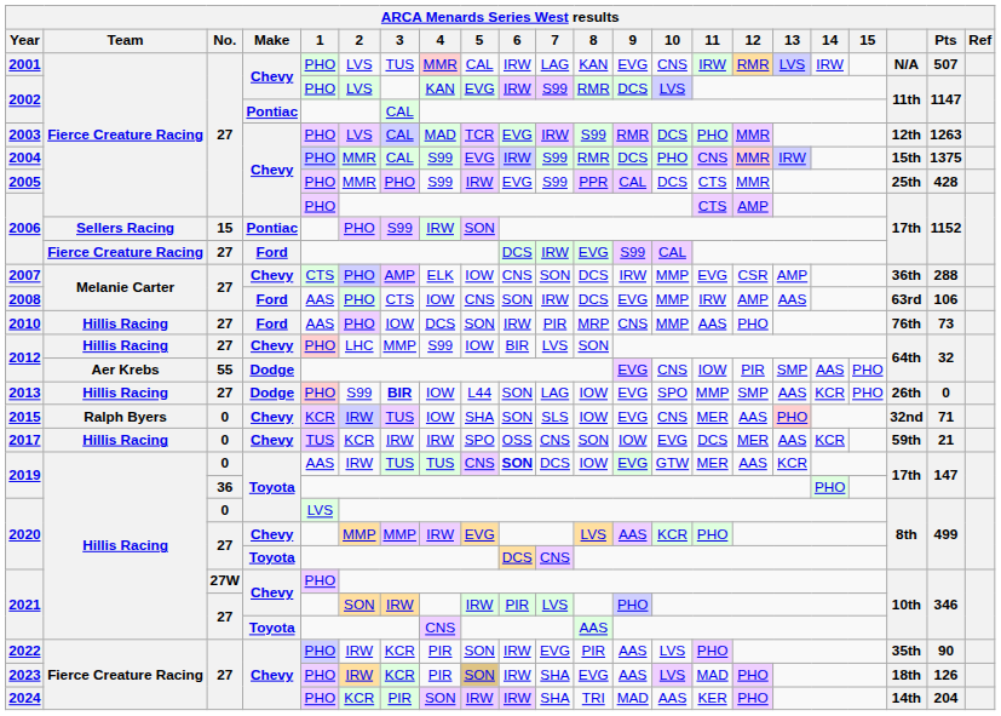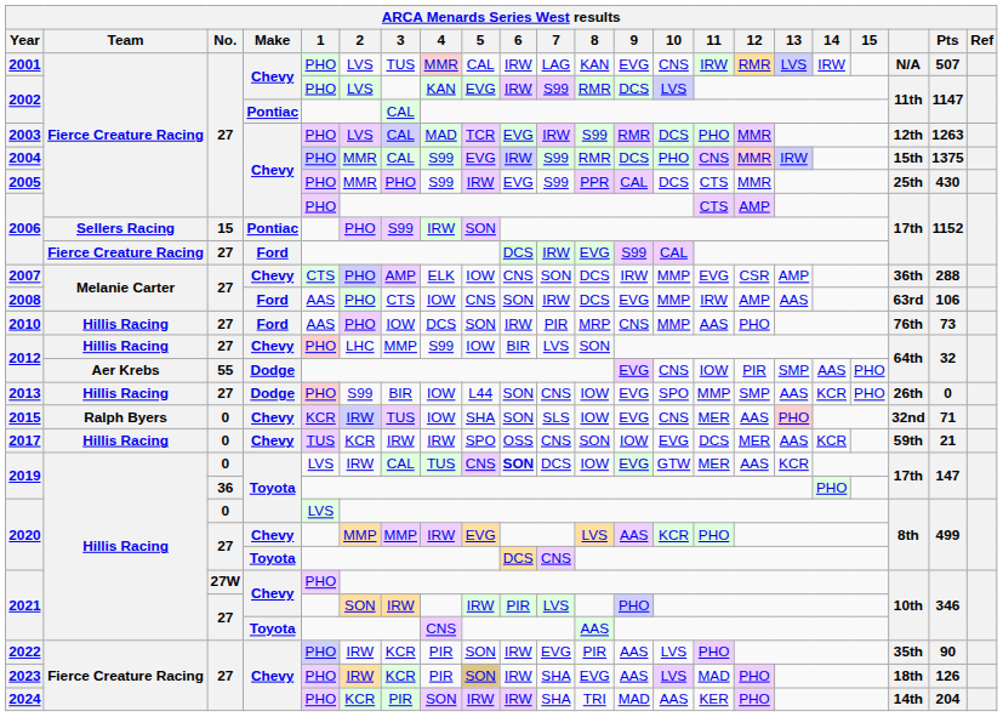 <table class="wikitable" style="text-align:center; font-size:75%">
 <tr>
 <th colspan=22><a href='#'>ARCA Menards Series West</a> results</th>
 </tr>
 <tr>
 <th>Year</th>
 <th>Team</th>
 <th>No.</th>
 <th>Make</th>
 <th>1</th>
 <th>2</th>
 <th>3</th>
 <th>4</th>
 <th>5</th>
 <th>6</th>
 <th>7</th>
 <th>8</th>
 <th>9</th>
 <th>10</th>
 <th>11</th>
 <th>12</th>
 <th>13</th>
 <th>14</th>
 <th>15</th>
 <th></th>
 <th>Pts</th>
 <th>Ref</th>
 </tr>
 <tr>
 <th><a href='#'>2001</a></th>
 <th rowspan=7><a href='#'>Fierce Creature Racing</a></th>
 <th rowspan=7>27</th>
 <th rowspan=2><a href='#'>Chevy</a></th>
 <td style="background:#DFFFDF;"><a href='#'>PHO</a><br></td>
 <td><a href='#'>LVS</a></td>
 <td><a href='#'>TUS</a></td>
 <td style="background:#FFCFCF;"><a href='#'>MMR</a><br></td>
 <td><a href='#'>CAL</a></td>
 <td><a href='#'>IRW</a></td>
 <td><a href='#'>LAG</a></td>
 <td><a href='#'>KAN</a></td>
 <td><a href='#'>EVG</a></td>
 <td><a href='#'>CNS</a></td>
 <td style="background:#DFFFDF;"><a href='#'>IRW</a><br></td>
 <td style="background:#FFDF9F;"><a href='#'>RMR</a><br></td>
 <td style="background:#CFCFFF;"><a href='#'>LVS</a><br></td>
 <td><a href='#'>IRW</a></td>
 <td></td>
 <th>N/A</th>
 <th>507</th>
 <th></th>
 </tr>
 <tr>
 <th rowspan=2><a href='#'>2002</a></th>
 <td style="background:#DFFFDF;"><a href='#'>PHO</a><br></td>
 <td style="background:#DFFFDF;"><a href='#'>LVS</a><br></td>
 <td></td>
 <td style="background:#DFFFDF;"><a href='#'>KAN</a><br></td>
 <td style="background:#DFFFDF;"><a href='#'>EVG</a><br></td>
 <td style="background:#EFCFFF;"><a href='#'>IRW</a><br></td>
 <td style="background:#EFCFFF;"><a href='#'>S99</a><br></td>
 <td style="background:#DFFFDF;"><a href='#'>RMR</a><br></td>
 <td style="background:#DFFFDF;"><a href='#'>DCS</a><br></td>
 <td style="background:#CFCFFF;"><a href='#'>LVS</a><br></td>
 <td colspan=5></td>
 <th rowspan=2>11th</th>
 <th rowspan=2>1147</th>
 <th rowspan=2></th>
 </tr>
 <tr>
 <th><a href='#'>Pontiac</a></th>
 <td colspan=2></td>
 <td style="background:#DFFFDF;"><a href='#'>CAL</a><br></td>
 <td colspan=12></td>
 </tr>
 <tr>
 <th><a href='#'>2003</a></th>
 <th rowspan=4><a href='#'>Chevy</a></th>
 <td style="background:#EFCFFF;"><a href='#'>PHO</a><br></td>
 <td style="background:#EFCFFF;"><a href='#'>LVS</a><br></td>
 <td style="background:#CFCFFF;"><a href='#'>CAL</a><br></td>
 <td style="background:#DFFFDF;"><a href='#'>MAD</a><br></td>
 <td style="background:#EFCFFF;"><a href='#'>TCR</a><br></td>
 <td style="background:#DFFFDF;"><a href='#'>EVG</a><br></td>
 <td style="background:#EFCFFF;"><a href='#'>IRW</a><br></td>
 <td style="background:#DFFFDF;"><a href='#'>S99</a><br></td>
 <td style="background:#EFCFFF;"><a href='#'>RMR</a><br></td>
 <td style="background:#DFFFDF;"><a href='#'>DCS</a><br></td>
 <td style="background:#DFFFDF;"><a href='#'>PHO</a><br></td>
 <td style="background:#EFCFFF;"><a href='#'>MMR</a><br></td>
 <td colspan=3></td>
 <th>12th</th>
 <th>1263</th>
 <th></th>
 </tr>
 <tr>
 <th><a href='#'>2004</a></th>
 <td style="background:#CFCFFF;"><a href='#'>PHO</a><br></td>
 <td style="background:#DFFFDF;"><a href='#'>MMR</a><br></td>
 <td style="background:#DFFFDF;"><a href='#'>CAL</a><br></td>
 <td style="background:#DFFFDF;"><a href='#'>S99</a><br></td>
 <td style="background:#EFCFFF;"><a href='#'>EVG</a><br></td>
 <td style="background:#CFCFFF;"><a href='#'>IRW</a><br></td>
 <td style="background:#DFFFDF;"><a href='#'>S99</a><br></td>
 <td style="background:#DFFFDF;"><a href='#'>RMR</a><br></td>
 <td style="background:#DFFFDF;"><a href='#'>DCS</a><br></td>
 <td style="background:#DFFFDF;"><a href='#'>PHO</a><br></td>
 <td style="background:#EFCFFF;"><a href='#'>CNS</a><br></td>
 <td style="background:#FFCFCF;"><a href='#'>MMR</a><br></td>
 <td style="background:#CFCFFF;"><a href='#'>IRW</a><br></td>
 <td colspan=2></td>
 <th>15th</th>
 <th>1375</th>
 <th></th>
 </tr>
 <tr>
 <th><a href='#'>2005</a></th>
 <td style="background:#EFCFFF;"><a href='#'>PHO</a><br></td>
 <td><a href='#'>MMR</a></td>
 <td style="background:#EFCFFF;"><a href='#'>PHO</a><br></td>
 <td><a href='#'>S99</a></td>
 <td style="background:#EFCFFF;"><a href='#'>IRW</a><br></td>
 <td><a href='#'>EVG</a></td>
 <td><a href='#'>S99</a></td>
 <td style="background:#EFCFFF;"><a href='#'>PPR</a><br></td>
 <td style="background:#EFCFFF;"><a href='#'>CAL</a><br></td>
 <td><a href='#'>DCS</a></td>
 <td><a href='#'>CTS</a></td>
 <td><a href='#'>MMR</a></td>
 <td colspan=3></td>
 <th>25th</th>
-<th>428</th>
+<th>430</th>
 <th></th>
 </tr>
 <tr>
 <th rowspan=3><a href='#'>2006</a></th>
 <td style="background:#EFCFFF;"><a href='#'>PHO</a><br></td>
 <td colspan=9></td>
 <td style="background:#EFCFFF;"><a href='#'>CTS</a><br></td>
 <td style="background:#EFCFFF;"><a href='#'>AMP</a><br></td>
 <td colspan=3></td>
 <th rowspan=3>17th</th>
 <th rowspan=3>1152</th>
 <th rowspan=3></th>
 </tr>
 <tr>
 <th><a href='#'>Sellers Racing</a></th>
 <th>15</th>
 <th><a href='#'>Pontiac</a></th>
 <td></td>
 <td style="background:#EFCFFF;"><a href='#'>PHO</a><br></td>
 <td style="background:#EFCFFF;"><a href='#'>S99</a><br></td>
 <td style="background:#DFFFDF;"><a href='#'>IRW</a><br></td>
 <td style="background:#EFCFFF;"><a href='#'>SON</a><br></td>
 <td colspan=10></td>
 </tr>
 <tr>
 <th><a href='#'>Fierce Creature Racing</a></th>
 <th>27</th>
 <th><a href='#'>Ford</a></th>
 <td colspan=5></td>
 <td style="background:#DFFFDF;"><a href='#'>DCS</a><br></td>
 <td style="background:#DFFFDF;"><a href='#'>IRW</a><br></td>
 <td style="background:#DFFFDF;"><a href='#'>EVG</a><br></td>
 <td style="background:#EFCFFF;"><a href='#'>S99</a><br></td>
 <td style="background:#EFCFFF;"><a href='#'>CAL</a><br></td>
 <td colspan=5></td>
 </tr>
 <tr>
 <th><a href='#'>2007</a></th>
 <th rowspan=2>Melanie Carter</th>
 <th rowspan=2>27</th>
 <th><a href='#'>Chevy</a></th>
 <td style="background:#DFFFDF;"><a href='#'>CTS</a><br></td>
 <td style="background:#CFCFFF;"><a href='#'>PHO</a><br></td>
 <td style="background:#EFCFFF;"><a href='#'>AMP</a><br></td>
 <td><a href='#'>ELK</a></td>
 <td><a href='#'>IOW</a></td>
 <td><a href='#'>CNS</a></td>
 <td><a href='#'>SON</a></td>
 <td><a href='#'>DCS</a></td>
 <td><a href='#'>IRW</a></td>
 <td><a href='#'>MMP</a></td>
 <td><a href='#'>EVG</a></td>
 <td><a href='#'>CSR</a></td>
 <td><a href='#'>AMP</a></td>
 <td colspan=2></td>
 <th>36th</th>
 <th>288</th>
 <th></th>
 </tr>
 <tr>
 <th><a href='#'>2008</a></th>
 <th><a href='#'>Ford</a></th>
 <td><a href='#'>AAS</a></td>
 <td style="background:#DFFFDF;"><a href='#'>PHO</a><br></td>
 <td><a href='#'>CTS</a></td>
 <td><a href='#'>IOW</a></td>
 <td><a href='#'>CNS</a></td>
 <td><a href='#'>SON</a></td>
 <td><a href='#'>IRW</a></td>
 <td><a href='#'>DCS</a></td>
 <td><a href='#'>EVG</a></td>
 <td><a href='#'>MMP</a></td>
 <td><a href='#'>IRW</a></td>
 <td><a href='#'>AMP</a></td>
 <td><a href='#'>AAS</a></td>
 <td colspan=2></td>
 <th>63rd</th>
 <th>106</th>
 <th></th>
 </tr>
 <tr>
 <th><a href='#'>2010</a></th>
 <th><a href='#'>Hillis Racing</a></th>
 <th>27</th>
 <th><a href='#'>Ford</a></th>
 <td><a href='#'>AAS</a></td>
 <td style="background:#EFCFFF;"><a href='#'>PHO</a><br></td>
 <td><a href='#'>IOW</a></td>
 <td><a href='#'>DCS</a></td>
 <td><a href='#'>SON</a></td>
 <td><a href='#'>IRW</a></td>
 <td><a href='#'>PIR</a></td>
 <td><a href='#'>MRP</a></td>
 <td><a href='#'>CNS</a></td>
 <td><a href='#'>MMP</a></td>
 <td><a href='#'>AAS</a></td>
 <td><a href='#'>PHO</a></td>
 <td colspan=3></td>
 <th>76th</th>
 <th>73</th>
 <th></th>
 </tr>
 <tr>
 <th rowspan=2><a href='#'>2012</a></th>
 <th><a href='#'>Hillis Racing</a></th>
 <th>27</th>
 <th><a href='#'>Chevy</a></th>
 <td style="background:#FFCFCF;"><a href='#'>PHO</a><br></td>
 <td><a href='#'>LHC</a></td>
 <td><a href='#'>MMP</a></td>
 <td><a href='#'>S99</a></td>
 <td><a href='#'>IOW</a></td>
 <td><a href='#'>BIR</a></td>
 <td><a href='#'>LVS</a></td>
 <td><a href='#'>SON</a></td>
 <td colspan=7></td>
 <th rowspan=2>64th</th>
 <th rowspan=2>32</th>
 <th rowspan=2></th>
 </tr>
 <tr>
 <th>Aer Krebs</th>
 <th>55</th>
 <th><a href='#'>Dodge</a></th>
 <td colspan=8></td>
 <td style="background:#EFCFFF;"><a href='#'>EVG</a><br></td>
 <td><a href='#'>CNS</a></td>
 <td><a href='#'>IOW</a></td>
 <td><a href='#'>PIR</a></td>
 <td><a href='#'>SMP</a></td>
 <td><a href='#'>AAS</a></td>
 <td><a href='#'>PHO</a></td>
 </tr>
 <tr>
 <th><a href='#'>2013</a></th>
 <th><a href='#'>Hillis Racing</a></th>
 <th>27</th>
 <th><a href='#'>Dodge</a></th>
 <td style="background:#FFCFCF;"><a href='#'>PHO</a><br></td>
 <td><a href='#'>S99</a></td>
-<td><strong><a href='#'>BIR</a></strong></td>
+<td><a href='#'>BIR</a></td>
 <td><a href='#'>IOW</a></td>
 <td><a href='#'>L44</a></td>
 <td><a href='#'>SON</a></td>
-<td><a href='#'>LAG</a></td>
+<td><a href='#'>CNS</a></td>
 <td><a href='#'>IOW</a></td>
 <td><a href='#'>EVG</a></td>
 <td><a href='#'>SPO</a></td>
 <td><a href='#'>MMP</a></td>
 <td><a href='#'>SMP</a></td>
 <td><a href='#'>AAS</a></td>
 <td><a href='#'>KCR</a></td>
 <td><a href='#'>PHO</a></td>
 <th>26th</th>
 <th>0</th>
 <th></th>
 </tr>
 <tr>
 <th><a href='#'>2015</a></th>
 <th>Ralph Byers</th>
 <th>0</th>
 <th><a href='#'>Chevy</a></th>
 <td style="background:#EFCFFF;"><a href='#'>KCR</a><br></td>
 <td style="background:#CFCFFF;"><a href='#'>IRW</a><br></td>
 <td style="background:#EFCFFF;"><a href='#'>TUS</a><br></td>
 <td><a href='#'>IOW</a></td>
 <td><a href='#'>SHA</a></td>
 <td><a href='#'>SON</a></td>
 <td><a href='#'>SLS</a></td>
 <td><a href='#'>IOW</a></td>
 <td><a href='#'>EVG</a></td>
 <td><a href='#'>CNS</a></td>
 <td><a href='#'>MER</a></td>
 <td><a href='#'>AAS</a></td>
 <td style="background:#FFCFCF;"><a href='#'>PHO</a><br></td>
 <td colspan=2></td>
 <th>32nd</th>
 <th>71</th>
 <th></th>
 </tr>
 <tr>
 <th><a href='#'>2017</a></th>
 <th><a href='#'>Hillis Racing</a></th>
 <th>0</th>
 <th><a href='#'>Chevy</a></th>
 <td style="background:#EFCFFF;"><a href='#'>TUS</a><br></td>
 <td><a href='#'>KCR</a></td>
 <td><a href='#'>IRW</a></td>
 <td><a href='#'>IRW</a></td>
 <td><a href='#'>SPO</a></td>
 <td><a href='#'>OSS</a></td>
 <td><a href='#'>CNS</a></td>
 <td><a href='#'>SON</a></td>
 <td><a href='#'>IOW</a></td>
 <td><a href='#'>EVG</a></td>
 <td><a href='#'>DCS</a></td>
 <td><a href='#'>MER</a></td>
 <td><a href='#'>AAS</a></td>
 <td><a href='#'>KCR</a></td>
 <td></td>
 <th>59th</th>
 <th>21</th>
 <th></th>
 </tr>
 <tr>
 <th rowspan=2><a href='#'>2019</a></th>
 <th rowspan=8><a href='#'>Hillis Racing</a></th>
 <th>0</th>
 <th rowspan=3><a href='#'>Toyota</a></th>
-<td><a href='#'>AAS</a></td>
+<td><a href='#'>LVS</a></td>
 <td><a href='#'>IRW</a></td>
-<td style="background:#DFFFDF;"><a href='#'>TUS</a><br></td>
+<td style="background:#DFFFDF;"><a href='#'>CAL</a><br></td>
 <td style="background:#DFFFDF;"><a href='#'>TUS</a><br></td>
 <td style="background:#EFCFFF;"><a href='#'>CNS</a><br></td>
 <td><strong><a href='#'>SON</a></strong></td>
 <td><a href='#'>DCS</a></td>
 <td><a href='#'>IOW</a></td>
 <td style="background:#DFFFDF;"><a href='#'>EVG</a><br></td>
 <td><a href='#'>GTW</a></td>
 <td><a href='#'>MER</a></td>
 <td><a href='#'>AAS</a></td>
 <td><a href='#'>KCR</a></td>
 <td colspan=2></td>
 <th rowspan=2>17th</th>
 <th rowspan=2>147</th>
 <th rowspan=2></th>
 </tr>
 <tr>
 <th>36</th>
 <td colspan=13></td>
 <td style="background:#DFFFDF;"><a href='#'>PHO</a><br></td>
 <td></td>
 </tr>
 <tr>
 <th rowspan=3><a href='#'>2020</a></th>
 <th>0</th>
 <td style="background:#DFFFDF;"><a href='#'>LVS</a><br></td>
 <td colspan=14></td>
 <th rowspan=3>8th</th>
 <th rowspan=3>499</th>
 <th rowspan=3></th>
 </tr>
 <tr>
 <th rowspan=2>27</th>
 <th><a href='#'>Chevy</a></th>
 <td></td>
 <td style="background:#FFDF9F;"><a href='#'>MMP</a><br></td>
 <td style="background:#EFCFFF;"><a href='#'>MMP</a><br></td>
 <td style="background:#EFCFFF;"><a href='#'>IRW</a><br></td>
 <td style="background:#FFDF9F;"><a href='#'>EVG</a><br></td>
 <td colspan=2></td>
 <td style="background:#FFDF9F;"><a href='#'>LVS</a><br></td>
 <td style="background:#EFCFFF;"><a href='#'>AAS</a><br></td>
 <td style="background:#DFFFDF;"><a href='#'>KCR</a><br></td>
 <td style="background:#DFFFDF;"><a href='#'>PHO</a><br></td>
 <td colspan=4></td>
 </tr>
 <tr>
 <th><a href='#'>Toyota</a></th>
 <td colspan=5></td>
 <td style="background:#FFDF9F;"><a href='#'>DCS</a><br></td>
 <td style="background:#EFCFFF;"><a href='#'>CNS</a><br></td>
 <td colspan=8></td>
 </tr>
 <tr>
 <th rowspan=3><a href='#'>2021</a></th>
 <th>27W</th>
 <th rowspan=2><a href='#'>Chevy</a></th>
 <td style="background:#EFCFFF;"><a href='#'>PHO</a><br></td>
 <td colspan=14></td>
 <th rowspan=3>10th</th>
 <th rowspan=3>346</th>
 <th rowspan=3></th>
 </tr>
 <tr>
 <th rowspan=2>27</th>
 <td></td>
 <td style="background:#FFDF9F;"><a href='#'>SON</a><br></td>
 <td style="background:#FFDF9F;"><a href='#'>IRW</a><br></td>
 <td></td>
 <td style="background:#DFFFDF;"><a href='#'>IRW</a><br></td>
 <td style="background:#DFFFDF;"><a href='#'>PIR</a><br></td>
 <td style="background:#DFFFDF;"><a href='#'>LVS</a><br></td>
 <td></td>
 <td style="background:#CFCFFF;"><a href='#'>PHO</a><br></td>
 <td colspan=6></td>
 </tr>
 <tr>
 <th><a href='#'>Toyota</a></th>
 <td colspan=3></td>
 <td style="background:#EFCFFF;"><a href='#'>CNS</a><br></td>
 <td colspan=3></td>
 <td style="background:#DFFFDF;"><a href='#'>AAS</a><br></td>
 <td colspan=7></td>
 </tr>
 <tr>
 <th><a href='#'>2022</a></th>
 <th rowspan=3>Fierce Creature Racing</th>
 <th rowspan=3>27</th>
 <th rowspan=3><a href='#'>Chevy</a></th>
 <td style="background:#CFCFFF;"><a href='#'>PHO</a><br></td>
 <td><a href='#'>IRW</a></td>
 <td><a href='#'>KCR</a></td>
 <td><a href='#'>PIR</a></td>
 <td><a href='#'>SON</a></td>
 <td><a href='#'>IRW</a></td>
 <td><a href='#'>EVG</a></td>
 <td><a href='#'>PIR</a></td>
 <td><a href='#'>AAS</a></td>
 <td><a href='#'>LVS</a></td>
 <td style="background:#EFCFFF;"><a href='#'>PHO</a><br></td>
 <td colspan=4></td>
 <th>35th</th>
 <th>90</th>
 <th></th>
 </tr>
 <tr>
 <th><a href='#'>2023</a></th>
 <td style="background:#EFCFFF;"><a href='#'>PHO</a><br></td>
 <td style="background:#FFDF9F;"><a href='#'>IRW</a><br></td>
 <td style="background:#DFFFDF;"><a href='#'>KCR</a><br></td>
 <td><a href='#'>PIR</a></td>
 <td style="background:#DFC484;"><a href='#'>SON</a><br></td>
 <td><a href='#'>IRW</a></td>
 <td><a href='#'>SHA</a></td>
 <td><a href='#'>EVG</a></td>
 <td><a href='#'>AAS</a></td>
 <td style="background:#EFCFFF;"><a href='#'>LVS</a><br></td>
 <td><a href='#'>MAD</a></td>
 <td style="background:#EFCFFF;"><a href='#'>PHO</a><br></td>
 <td colspan=3></td>
 <th>18th</th>
 <th>126</th>
 <th></th>
 </tr>
 <tr>
 <th><a href='#'>2024</a></th>
 <td style="background:#EFCFFF;"><a href='#'>PHO</a><br></td>
 <td style="background:#DFFFDF;"><a href='#'>KCR</a><br></td>
 <td style="background:#DFFFDF;"><a href='#'>PIR</a><br></td>
 <td style="background:#EFCFFF;"><a href='#'>SON</a><br></td>
 <td style="background:#EFCFFF;"><a href='#'>IRW</a><br></td>
 <td style="background:#EFCFFF;"><a href='#'>IRW</a><br></td>
 <td><a href='#'>SHA</a></td>
 <td><a href='#'>TRI</a></td>
 <td><a href='#'>MAD</a></td>
 <td><a href='#'>AAS</a></td>
 <td><a href='#'>KER</a></td>
 <td style="background:#EFCFFF;"><a href='#'>PHO</a><br></td>
 <td colspan=3></td>
 <th>14th</th>
 <th>204</th>
 <th></th>
 </tr>
 </table>
